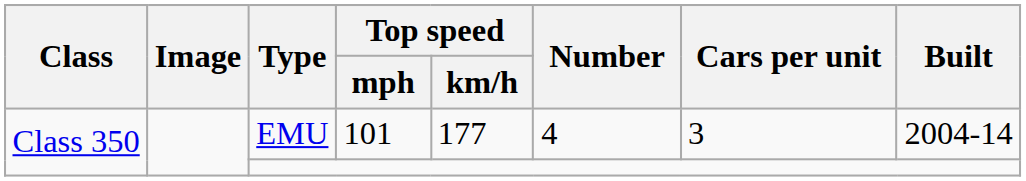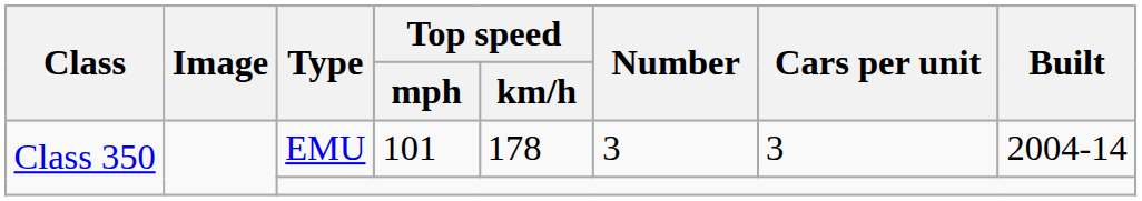 <table class="wikitable">
 <tr ---- bgcolor="#f9f9f9">
 <th rowspan="2"> Class </th>
 <th rowspan="2">Image</th>
 <th rowspan="2">Type</th>
 <th colspan="2"> Top speed </th>
 <th rowspan="2"> Number </th>
 <th rowspan="2"> Cars per unit </th>
 <th rowspan="2"> Built </th>
 </tr>
 <tr ---- bgcolor="#f9f9f9">
 <th> mph </th>
 <th> km/h </th>
 </tr>
 <tr>
 <td rowspan="2"><a href='#'>Class 350</a></td>
 <td rowspan="2"></td>
 <td><a href='#'>EMU</a></td>
 <td>101</td>
-<td>177</td>
-<td>4</td>
+<td>178</td>
+<td>3</td>
 <td>3</td>
 <td>2004-14</td>
 </tr>
 <tr>
 <td colspan="6"></td>
 </tr>
 </table>
